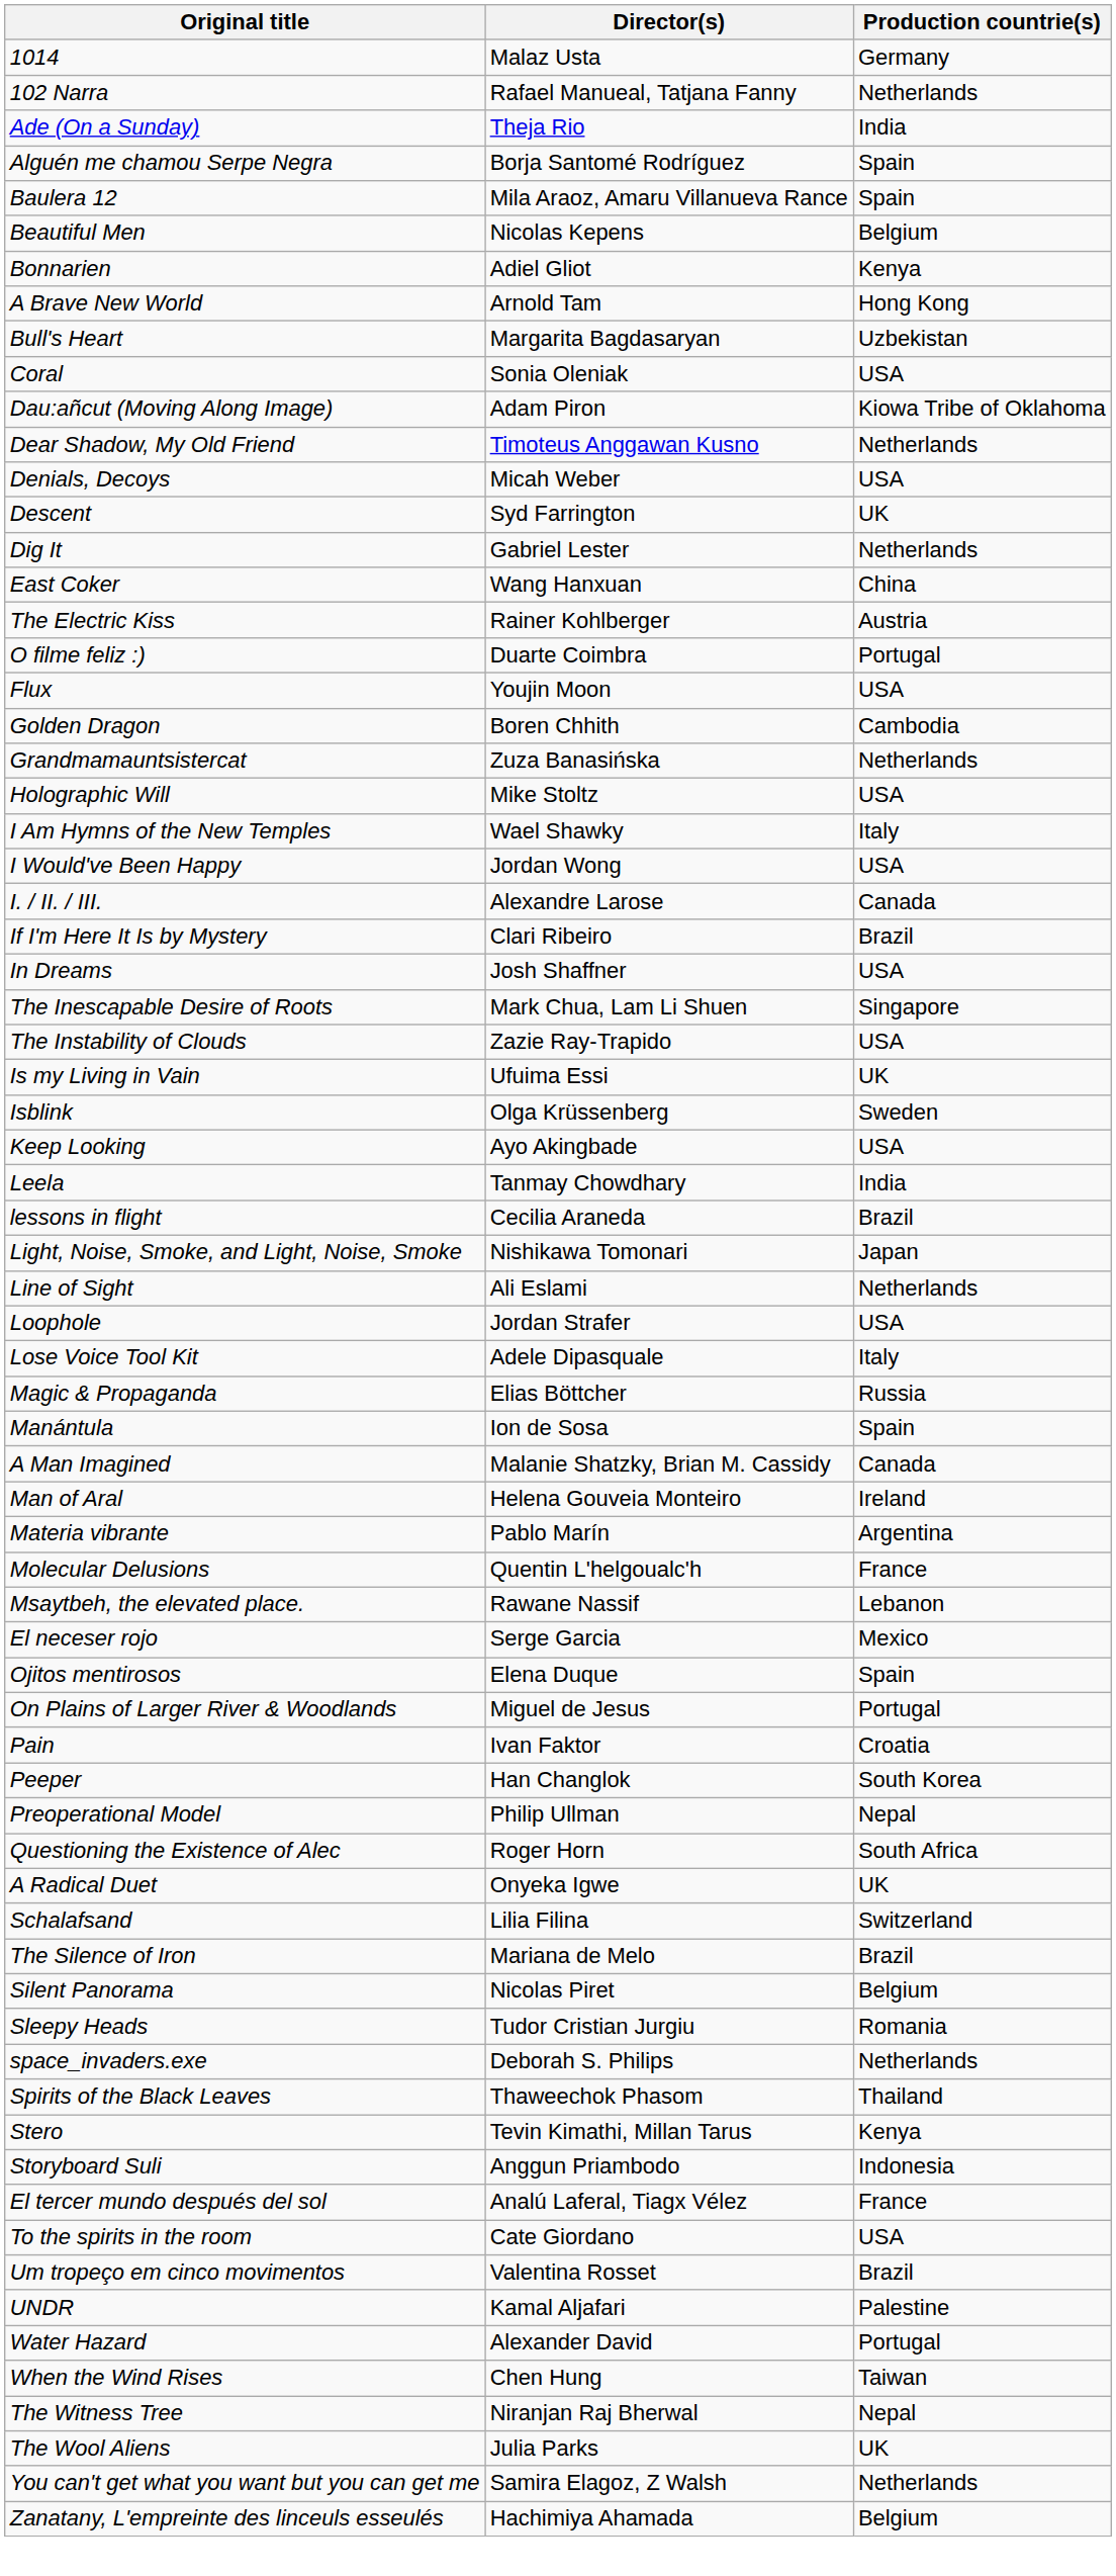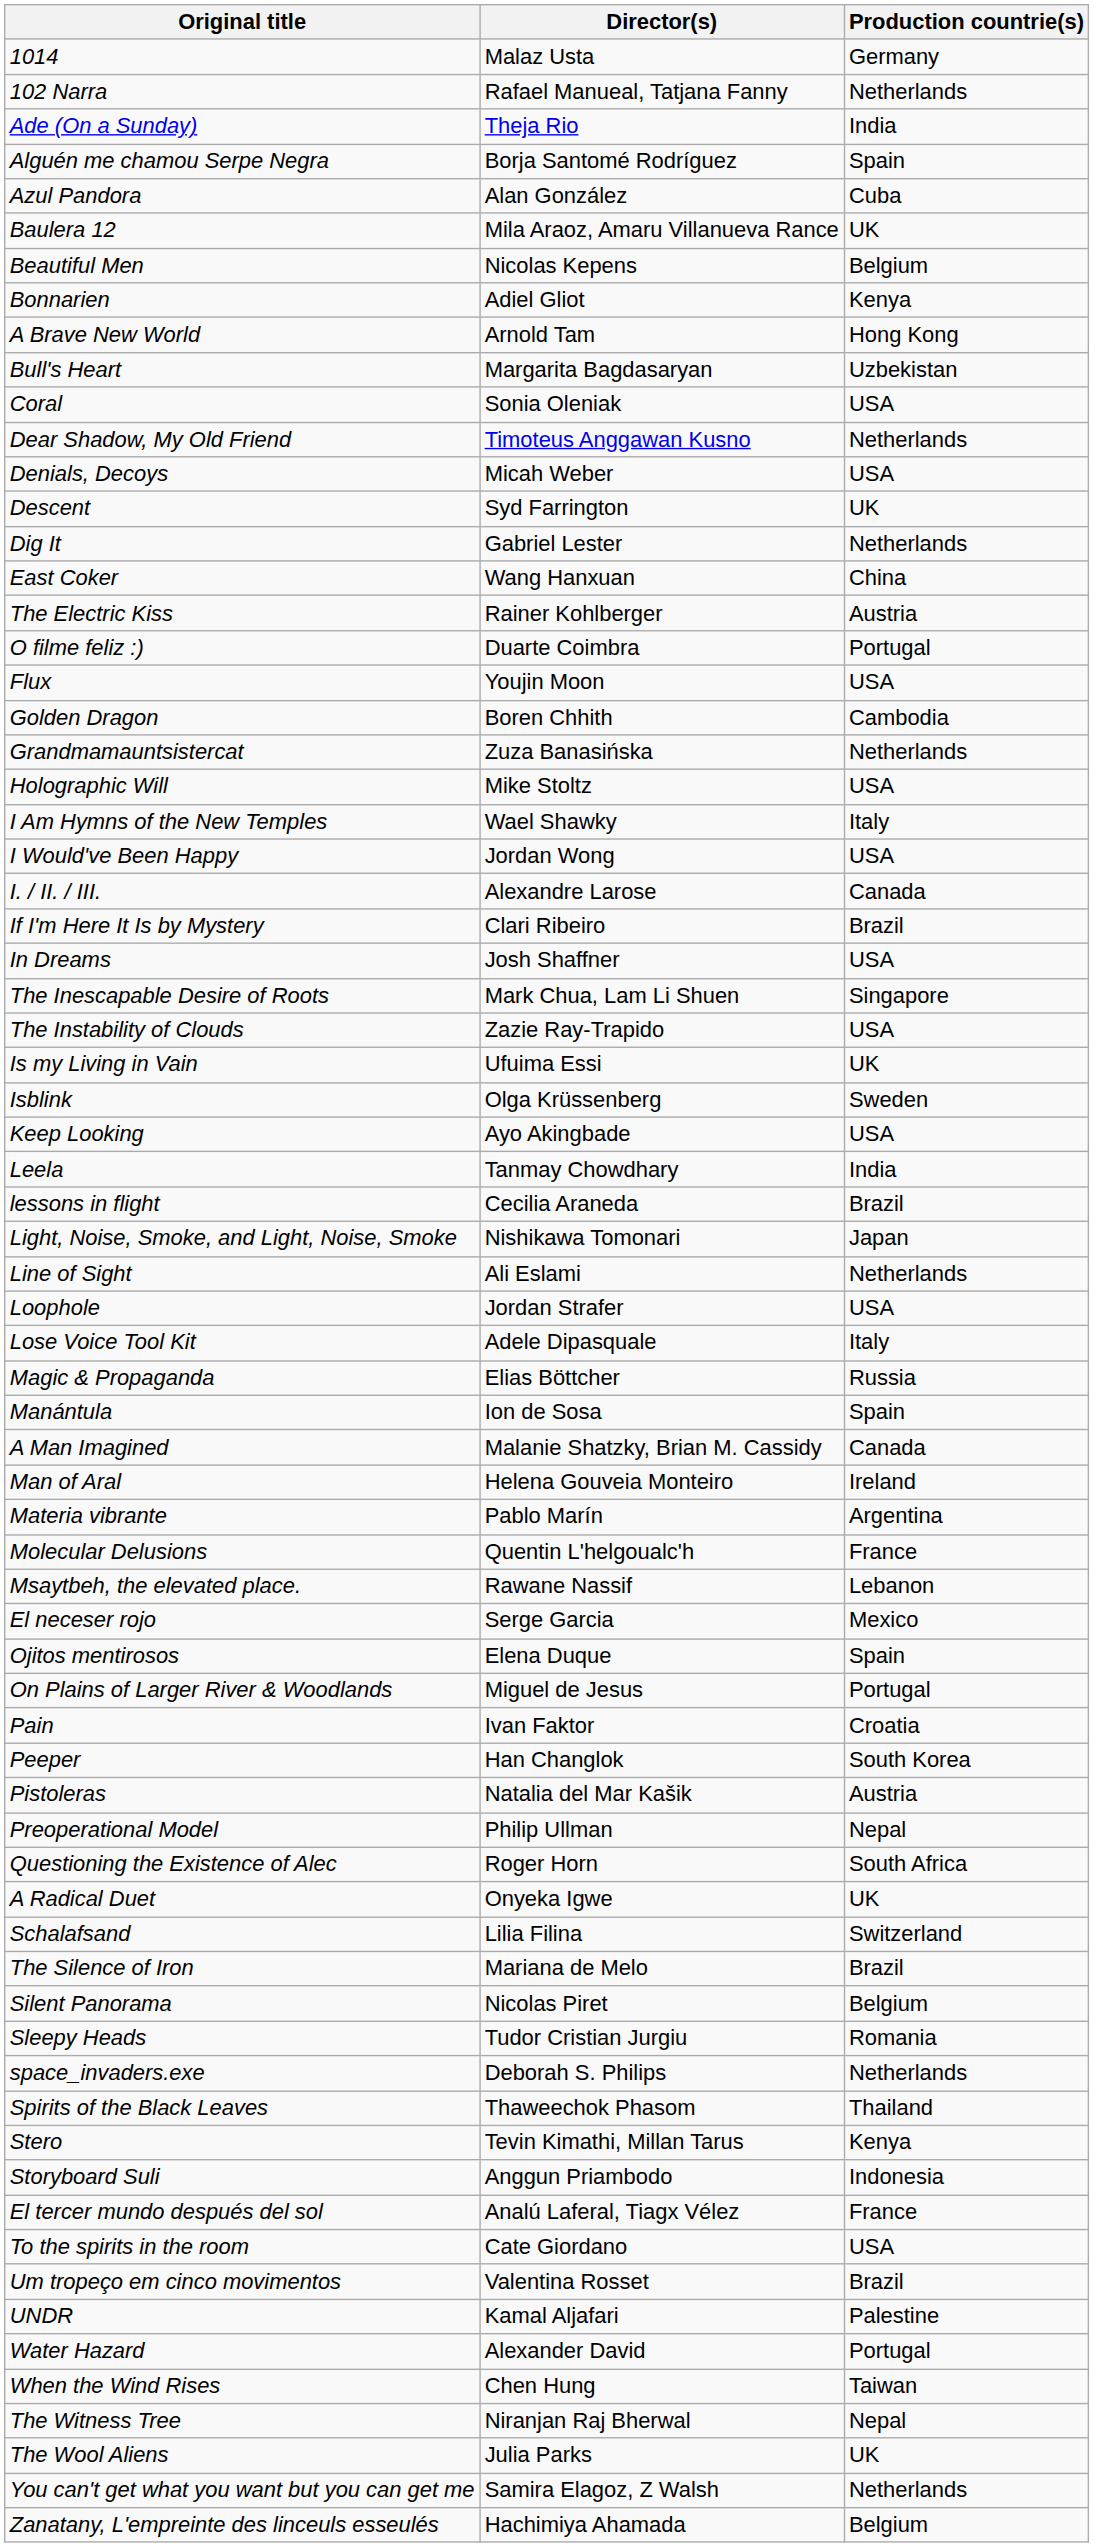 <table class="wikitable">
 <tr>
 <th>Original title</th>
 <th>Director(s)</th>
 <th>Production countrie(s)</th>
 </tr>
 <tr>
 <td><em>1014</em></td>
 <td>Malaz Usta</td>
 <td>Germany</td>
 </tr>
 <tr>
 <td><em>102 Narra</em></td>
 <td>Rafael Manueal, Tatjana Fanny</td>
 <td>Netherlands</td>
 </tr>
 <tr>
 <td><em><a href='#'>Ade (On a Sunday)</a></em></td>
 <td><a href='#'>Theja Rio</a></td>
 <td>India</td>
 </tr>
 <tr>
 <td><em>Alguén me chamou Serpe Negra</em></td>
 <td>Borja Santomé Rodríguez</td>
 <td>Spain</td>
 </tr>
 <tr>
+<td><em>Azul Pandora</em></td>
+<td>Alan González</td>
+<td>Cuba</td>
+</tr>
+<tr>
 <td><em>Baulera 12</em></td>
 <td>Mila Araoz, Amaru Villanueva Rance</td>
-<td>Spain</td>
+<td>UK</td>
 </tr>
 <tr>
 <td><em>Beautiful Men</em></td>
 <td>Nicolas Kepens</td>
 <td>Belgium</td>
 </tr>
 <tr>
 <td><em>Bonnarien</em></td>
 <td>Adiel Gliot</td>
 <td>Kenya</td>
 </tr>
 <tr>
 <td><em>A Brave New World</em></td>
 <td>Arnold Tam</td>
 <td>Hong Kong</td>
 </tr>
 <tr>
 <td><em>Bull's Heart</em></td>
 <td>Margarita Bagdasaryan</td>
 <td>Uzbekistan</td>
 </tr>
 <tr>
 <td><em>Coral</em></td>
 <td>Sonia Oleniak</td>
 <td>USA</td>
-</tr>
-<tr>
-<td><em>Dau:añcut (Moving Along Image)</em></td>
-<td>Adam Piron</td>
-<td>Kiowa Tribe of Oklahoma</td>
 </tr>
 <tr>
 <td><em>Dear Shadow, My Old Friend</em></td>
 <td><a href='#'>Timoteus Anggawan Kusno</a></td>
 <td>Netherlands</td>
 </tr>
 <tr>
 <td><em>Denials, Decoys</em></td>
 <td>Micah Weber</td>
 <td>USA</td>
 </tr>
 <tr>
 <td><em>Descent</em></td>
 <td>Syd Farrington</td>
 <td>UK</td>
 </tr>
 <tr>
 <td><em>Dig It</em></td>
 <td>Gabriel Lester</td>
 <td>Netherlands</td>
 </tr>
 <tr>
 <td><em>East Coker</em></td>
 <td>Wang Hanxuan</td>
 <td>China</td>
 </tr>
 <tr>
 <td><em>The Electric Kiss</em></td>
 <td>Rainer Kohlberger</td>
 <td>Austria</td>
 </tr>
 <tr>
 <td><em>O filme feliz :)</em></td>
 <td>Duarte Coimbra</td>
 <td>Portugal</td>
 </tr>
 <tr>
 <td><em>Flux</em></td>
 <td>Youjin Moon</td>
 <td>USA</td>
 </tr>
 <tr>
 <td><em>Golden Dragon</em></td>
 <td>Boren Chhith</td>
 <td>Cambodia</td>
 </tr>
 <tr>
 <td><em>Grandmamauntsistercat</em></td>
 <td>Zuza Banasińska</td>
 <td>Netherlands</td>
 </tr>
 <tr>
 <td><em>Holographic Will</em></td>
 <td>Mike Stoltz</td>
 <td>USA</td>
 </tr>
 <tr>
 <td><em>I Am Hymns of the New Temples</em></td>
 <td>Wael Shawky</td>
 <td>Italy</td>
 </tr>
 <tr>
 <td><em>I Would've Been Happy</em></td>
 <td>Jordan Wong</td>
 <td>USA</td>
 </tr>
 <tr>
 <td><em>I. / II. / III.</em></td>
 <td>Alexandre Larose</td>
 <td>Canada</td>
 </tr>
 <tr>
 <td><em>If I'm Here It Is by Mystery</em></td>
 <td>Clari Ribeiro</td>
 <td>Brazil</td>
 </tr>
 <tr>
 <td><em>In Dreams</em></td>
 <td>Josh Shaffner</td>
 <td>USA</td>
 </tr>
 <tr>
 <td><em>The Inescapable Desire of Roots</em></td>
 <td>Mark Chua, Lam Li Shuen</td>
 <td>Singapore</td>
 </tr>
 <tr>
 <td><em>The Instability of Clouds</em></td>
 <td>Zazie Ray-Trapido</td>
 <td>USA</td>
 </tr>
 <tr>
 <td><em>Is my Living in Vain</em></td>
 <td>Ufuima Essi</td>
 <td>UK</td>
 </tr>
 <tr>
 <td><em>Isblink</em></td>
 <td>Olga Krüssenberg</td>
 <td>Sweden</td>
 </tr>
 <tr>
 <td><em>Keep Looking</em></td>
 <td>Ayo Akingbade</td>
 <td>USA</td>
 </tr>
 <tr>
 <td><em>Leela</em></td>
 <td>Tanmay Chowdhary</td>
 <td>India</td>
 </tr>
 <tr>
 <td><em>lessons in flight</em></td>
 <td>Cecilia Araneda</td>
 <td>Brazil</td>
 </tr>
 <tr>
 <td><em>Light, Noise, Smoke, and Light, Noise, Smoke</em></td>
 <td>Nishikawa Tomonari</td>
 <td>Japan</td>
 </tr>
 <tr>
 <td><em>Line of Sight</em></td>
 <td>Ali Eslami</td>
 <td>Netherlands</td>
 </tr>
 <tr>
 <td><em>Loophole</em></td>
 <td>Jordan Strafer</td>
 <td>USA</td>
 </tr>
 <tr>
 <td><em>Lose Voice Tool Kit</em></td>
 <td>Adele Dipasquale</td>
 <td>Italy</td>
 </tr>
 <tr>
 <td><em>Magic & Propaganda</em></td>
 <td>Elias Böttcher</td>
 <td>Russia</td>
 </tr>
 <tr>
 <td><em>Manántula</em></td>
 <td>Ion de Sosa</td>
 <td>Spain</td>
 </tr>
 <tr>
 <td><em>A Man Imagined</em></td>
 <td>Malanie Shatzky, Brian M. Cassidy</td>
 <td>Canada</td>
 </tr>
 <tr>
 <td><em>Man of Aral</em></td>
 <td>Helena Gouveia Monteiro</td>
 <td>Ireland</td>
 </tr>
 <tr>
 <td><em>Materia vibrante</em></td>
 <td>Pablo Marín</td>
 <td>Argentina</td>
 </tr>
 <tr>
 <td><em>Molecular Delusions</em></td>
 <td>Quentin L'helgoualc'h</td>
 <td>France</td>
 </tr>
 <tr>
 <td><em>Msaytbeh, the elevated place.</em></td>
 <td>Rawane Nassif</td>
 <td>Lebanon</td>
 </tr>
 <tr>
 <td><em>El neceser rojo</em></td>
 <td>Serge Garcia</td>
 <td>Mexico</td>
 </tr>
 <tr>
 <td><em>Ojitos mentirosos</em></td>
 <td>Elena Duque</td>
 <td>Spain</td>
 </tr>
 <tr>
 <td><em>On Plains of Larger River & Woodlands</em></td>
 <td>Miguel de Jesus</td>
 <td>Portugal</td>
 </tr>
 <tr>
 <td><em>Pain</em></td>
 <td>Ivan Faktor</td>
 <td>Croatia</td>
 </tr>
 <tr>
 <td><em>Peeper</em></td>
 <td>Han Changlok</td>
 <td>South Korea</td>
 </tr>
 <tr>
+<td><em>Pistoleras</em></td>
+<td>Natalia del Mar Kašik</td>
+<td>Austria</td>
+</tr>
+<tr>
 <td><em>Preoperational Model</em></td>
 <td>Philip Ullman</td>
 <td>Nepal</td>
 </tr>
 <tr>
 <td><em>Questioning the Existence of Alec</em></td>
 <td>Roger Horn</td>
 <td>South Africa</td>
 </tr>
 <tr>
 <td><em>A Radical Duet</em></td>
 <td>Onyeka Igwe</td>
 <td>UK</td>
 </tr>
 <tr>
 <td><em>Schalafsand</em></td>
 <td>Lilia Filina</td>
 <td>Switzerland</td>
 </tr>
 <tr>
 <td><em>The Silence of Iron</em></td>
 <td>Mariana de Melo</td>
 <td>Brazil</td>
 </tr>
 <tr>
 <td><em>Silent Panorama</em></td>
 <td>Nicolas Piret</td>
 <td>Belgium</td>
 </tr>
 <tr>
 <td><em>Sleepy Heads</em></td>
 <td>Tudor Cristian Jurgiu</td>
 <td>Romania</td>
 </tr>
 <tr>
 <td><em>space_invaders.exe</em></td>
 <td>Deborah S. Philips</td>
 <td>Netherlands</td>
 </tr>
 <tr>
 <td><em>Spirits of the Black Leaves</em></td>
 <td>Thaweechok Phasom</td>
 <td>Thailand</td>
 </tr>
 <tr>
 <td><em>Stero</em></td>
 <td>Tevin Kimathi, Millan Tarus</td>
 <td>Kenya</td>
 </tr>
 <tr>
 <td><em>Storyboard Suli</em></td>
 <td>Anggun Priambodo</td>
 <td>Indonesia</td>
 </tr>
 <tr>
 <td><em>El tercer mundo después del sol</em></td>
 <td>Analú Laferal, Tiagx Vélez</td>
 <td>France</td>
 </tr>
 <tr>
 <td><em>To the spirits in the room</em></td>
 <td>Cate Giordano</td>
 <td>USA</td>
 </tr>
 <tr>
 <td><em>Um tropeço em cinco movimentos</em></td>
 <td>Valentina Rosset</td>
 <td>Brazil</td>
 </tr>
 <tr>
 <td><em>UNDR</em></td>
 <td>Kamal Aljafari</td>
 <td>Palestine</td>
 </tr>
 <tr>
 <td><em>Water Hazard</em></td>
 <td>Alexander David</td>
 <td>Portugal</td>
 </tr>
 <tr>
 <td><em>When the Wind Rises</em></td>
 <td>Chen Hung</td>
 <td>Taiwan</td>
 </tr>
 <tr>
 <td><em>The Witness Tree</em></td>
 <td>Niranjan Raj Bherwal</td>
 <td>Nepal</td>
 </tr>
 <tr>
 <td><em>The Wool Aliens</em></td>
 <td>Julia Parks</td>
 <td>UK</td>
 </tr>
 <tr>
 <td><em>You can't get what you want but you can get me</em></td>
 <td>Samira Elagoz, Z Walsh</td>
 <td>Netherlands</td>
 </tr>
 <tr>
 <td><em>Zanatany, L'empreinte des linceuls esseulés</em></td>
 <td>Hachimiya Ahamada</td>
 <td>Belgium</td>
 </tr>
 </table>
